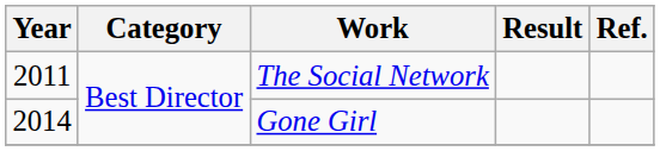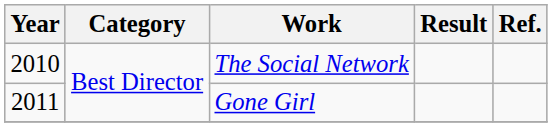 <table class="wikitable plainrowheaders">
 <tr>
 <th scope="col">Year</th>
 <th scope="col">Category</th>
 <th scope="col">Work</th>
 <th scope="col">Result</th>
 <th scope="col">Ref.</th>
 </tr>
 <tr>
-<td style="text-align:center">2011</td>
+<td style="text-align:center">2010</td>
 <td rowspan=2><a href='#'>Best Director</a></td>
 <td><em><a href='#'>The Social Network</a></em></td>
 <td></td>
 <td></td>
 </tr>
 <tr>
-<td style="text-align:center">2014</td>
+<td style="text-align:center">2011</td>
 <td><em><a href='#'>Gone Girl</a></em></td>
 <td></td>
 <td style="text-align:center"></td>
 </tr>
 <tr>
 </tr>
 </table>
